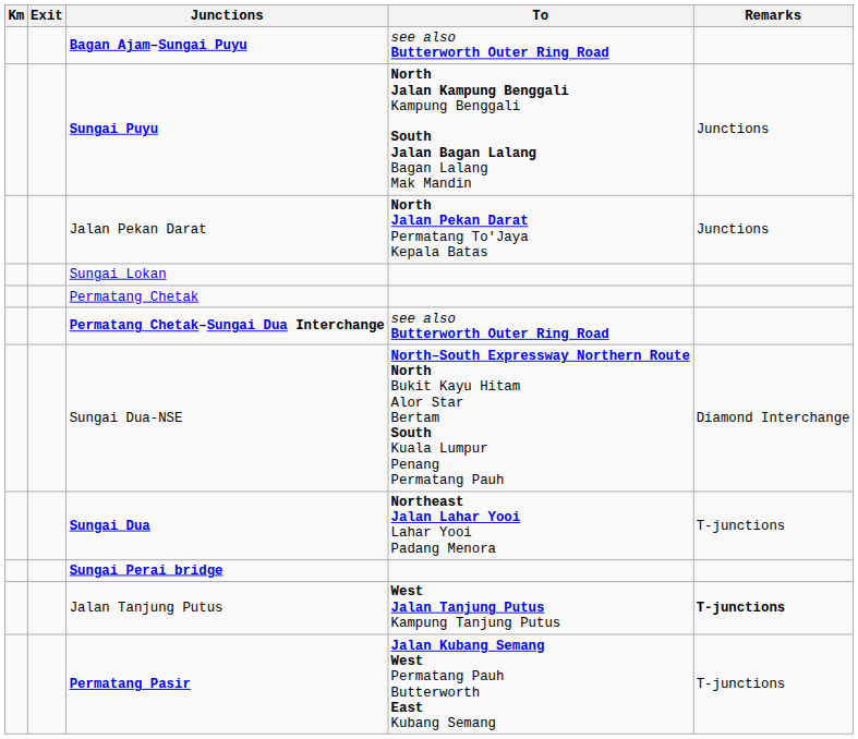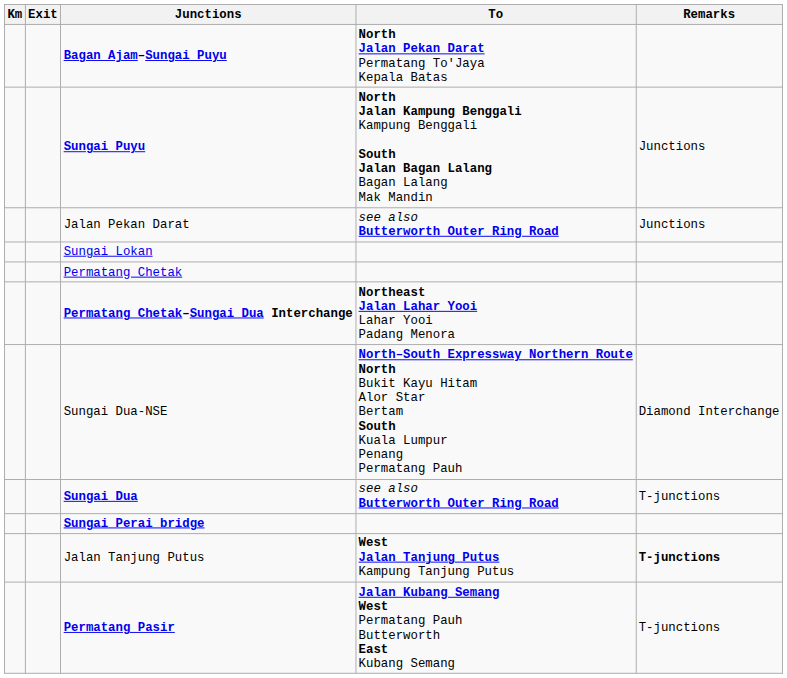 <table class="wikitable">
 <tr>
 <th>Km</th>
 <th>Exit</th>
 <th>Junctions</th>
 <th>To</th>
 <th>Remarks</th>
 </tr>
 <tr>
 <td></td>
 <td></td>
 <td><strong><a href='#'>Bagan Ajam</a>–<a href='#'>Sungai Puyu</a></strong></td>
-<td><em>see also</em><br> <strong><a href='#'>Butterworth Outer Ring Road</a></strong></td>
+<td><strong>North</strong><br> <strong><a href='#'>Jalan Pekan Darat</a></strong><br>Permatang To'Jaya<br>Kepala Batas</td>
 <td></td>
 </tr>
 <tr>
 <td></td>
 <td></td>
 <td><strong><a href='#'>Sungai Puyu</a></strong></td>
 <td><strong>North</strong><br><strong>Jalan Kampung Benggali</strong><br>Kampung Benggali<br><br><strong>South</strong><br><strong>Jalan Bagan Lalang</strong><br>Bagan Lalang<br>Mak Mandin</td>
 <td>Junctions</td>
 </tr>
 <tr>
 <td></td>
 <td></td>
 <td>Jalan Pekan Darat</td>
-<td><strong>North</strong><br> <strong><a href='#'>Jalan Pekan Darat</a></strong><br>Permatang To'Jaya<br>Kepala Batas</td>
+<td><em>see also</em><br> <strong><a href='#'>Butterworth Outer Ring Road</a></strong></td>
 <td>Junctions</td>
 </tr>
 <tr>
 <td></td>
 <td></td>
 <td><a href='#'>Sungai Lokan</a></td>
 <td></td>
 <td></td>
 </tr>
 <tr>
 <td></td>
 <td></td>
 <td><a href='#'>Permatang Chetak</a></td>
 <td></td>
 <td></td>
 </tr>
 <tr>
 <td></td>
 <td></td>
 <td><strong><a href='#'>Permatang Chetak</a>–<a href='#'>Sungai Dua</a> Interchange</strong></td>
-<td><em>see also</em><br> <strong><a href='#'>Butterworth Outer Ring Road</a></strong></td>
+<td><strong>Northeast</strong><br> <strong><a href='#'>Jalan Lahar Yooi</a></strong><br>Lahar Yooi<br>Padang Menora</td>
 <td></td>
 </tr>
 <tr>
 <td></td>
 <td></td>
 <td>Sungai Dua-NSE</td>
 <td>  <strong><a href='#'>North–South Expressway Northern Route</a></strong><br><strong>North</strong><br>Bukit Kayu Hitam<br>Alor Star<br>Bertam<br><strong>South</strong><br>Kuala Lumpur<br>Penang<br>Permatang Pauh</td>
 <td>Diamond Interchange</td>
 </tr>
 <tr>
 <td></td>
 <td></td>
 <td><strong><a href='#'>Sungai Dua</a></strong></td>
-<td><strong>Northeast</strong><br> <strong><a href='#'>Jalan Lahar Yooi</a></strong><br>Lahar Yooi<br>Padang Menora</td>
+<td><em>see also</em><br> <strong><a href='#'>Butterworth Outer Ring Road</a></strong></td>
 <td>T-junctions</td>
 </tr>
 <tr>
 <td></td>
 <td></td>
 <td><strong><a href='#'>Sungai Perai bridge</a></strong></td>
 <td></td>
 <td></td>
 </tr>
 <tr>
 <td></td>
 <td></td>
 <td>Jalan Tanjung Putus</td>
 <td><strong>West</strong><br> <strong><a href='#'>Jalan Tanjung Putus</a></strong><br>Kampung Tanjung Putus</td>
 <td><strong>T-junctions</strong></td>
 </tr>
 <tr>
 <td></td>
 <td></td>
 <td><strong><a href='#'>Permatang Pasir</a></strong></td>
 <td> <strong><a href='#'>Jalan Kubang Semang</a></strong><br><strong>West</strong><br>Permatang Pauh<br>Butterworth<br><strong>East</strong><br>Kubang Semang</td>
 <td>T-junctions</td>
 </tr>
 </table>
